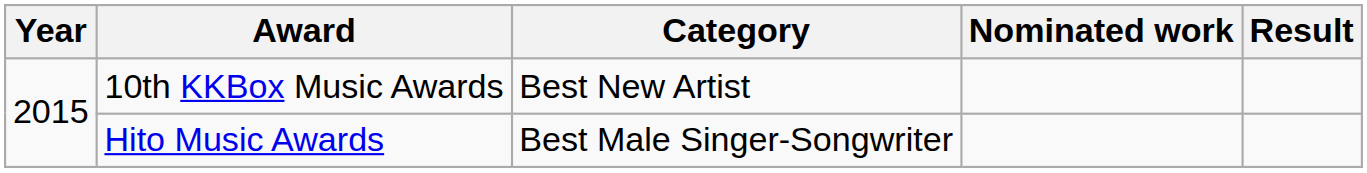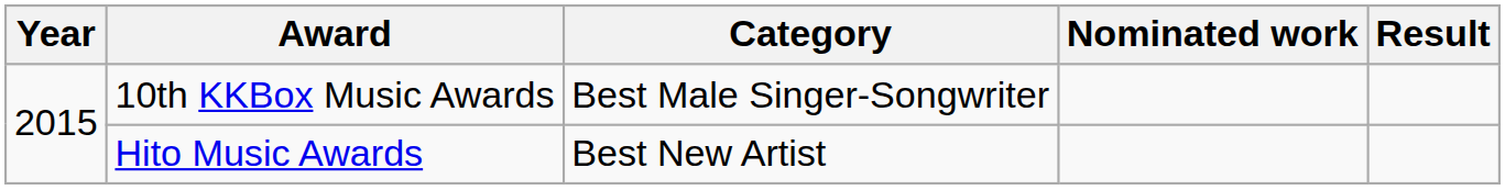 <table class="wikitable sortable">
 <tr>
 <th>Year</th>
 <th>Award</th>
 <th>Category</th>
 <th>Nominated work</th>
 <th>Result</th>
 </tr>
 <tr>
 <td rowspan=2>2015</td>
 <td>10th <a href='#'>KKBox</a> Music Awards</td>
-<td>Best New Artist</td>
+<td>Best Male Singer-Songwriter</td>
 <td></td>
 <td></td>
 </tr>
 <tr>
 <td><a href='#'>Hito Music Awards</a></td>
-<td>Best Male Singer-Songwriter</td>
+<td>Best New Artist</td>
 <td></td>
 <td></td>
 </tr>
 </table>
